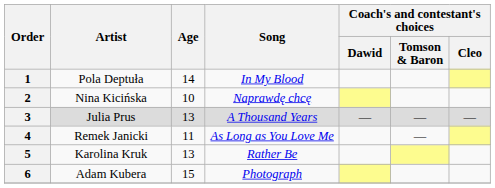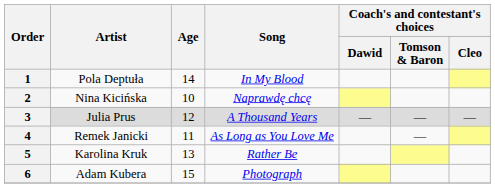 <table class="wikitable" style="text-align:center; line-height:17px; width:100%;">
 <tr>
 <th scope="col" rowspan="2" style="width:04%;">Order</th>
 <th scope="col" rowspan="2" style="width:18%;">Artist</th>
 <th scope="col" rowspan="2" style="width:04%;">Age</th>
 <th scope="col" rowspan="2" style="width:20%;">Song</th>
 <th colspan="3">Coach's and contestant's choices</th>
 </tr>
 <tr>
 <th style="width:06%;">Dawid</th>
 <th style="width:06%;">Tomson & Baron</th>
 <th style="width:06%;">Cleo</th>
 </tr>
 <tr>
 <th>1</th>
 <td>Pola Deptuła</td>
 <td>14</td>
 <td><a href='#'><em>In My Blood</em></a></td>
 <td><strong></strong></td>
 <td><strong></strong></td>
 <td style="background:#fdfc8f;"><strong></strong></td>
 </tr>
 <tr>
 <th>2</th>
 <td>Nina Kicińska</td>
 <td>10</td>
 <td><a href='#'><em>Naprawdę chcę</em></a></td>
 <td style="background:#fdfc8f;"><strong></strong></td>
 <td><strong></strong></td>
 <td><strong></strong></td>
 </tr>
 <tr style="background:#DCDCDC;">
 <th>3</th>
 <td>Julia Prus</td>
-<td>13</td>
+<td>12</td>
 <td><a href='#'><em>A Thousand Years</em></a></td>
 <td>—</td>
 <td>—</td>
 <td>—</td>
 </tr>
 <tr>
 <th>4</th>
 <td>Remek Janicki</td>
 <td>11</td>
 <td><a href='#'><em>As Long as You Love Me</em></a></td>
 <td><strong></strong></td>
 <td>—</td>
 <td style="background:#fdfc8f;"><strong></strong></td>
 </tr>
 <tr>
 <th>5</th>
 <td>Karolina Kruk</td>
 <td>13</td>
 <td><em><a href='#'>Rather Be</a></em></td>
 <td><strong></strong></td>
 <td style="background:#fdfc8f;"><strong></strong></td>
 <td><strong></strong></td>
 </tr>
 <tr>
 <th>6</th>
 <td>Adam Kubera</td>
 <td>15</td>
 <td><a href='#'><em>Photograph</em></a></td>
 <td style="background:#fdfc8f;"><strong></strong></td>
 <td><strong></strong></td>
 <td><strong></strong></td>
 </tr>
 <tr>
 </tr>
 </table>
